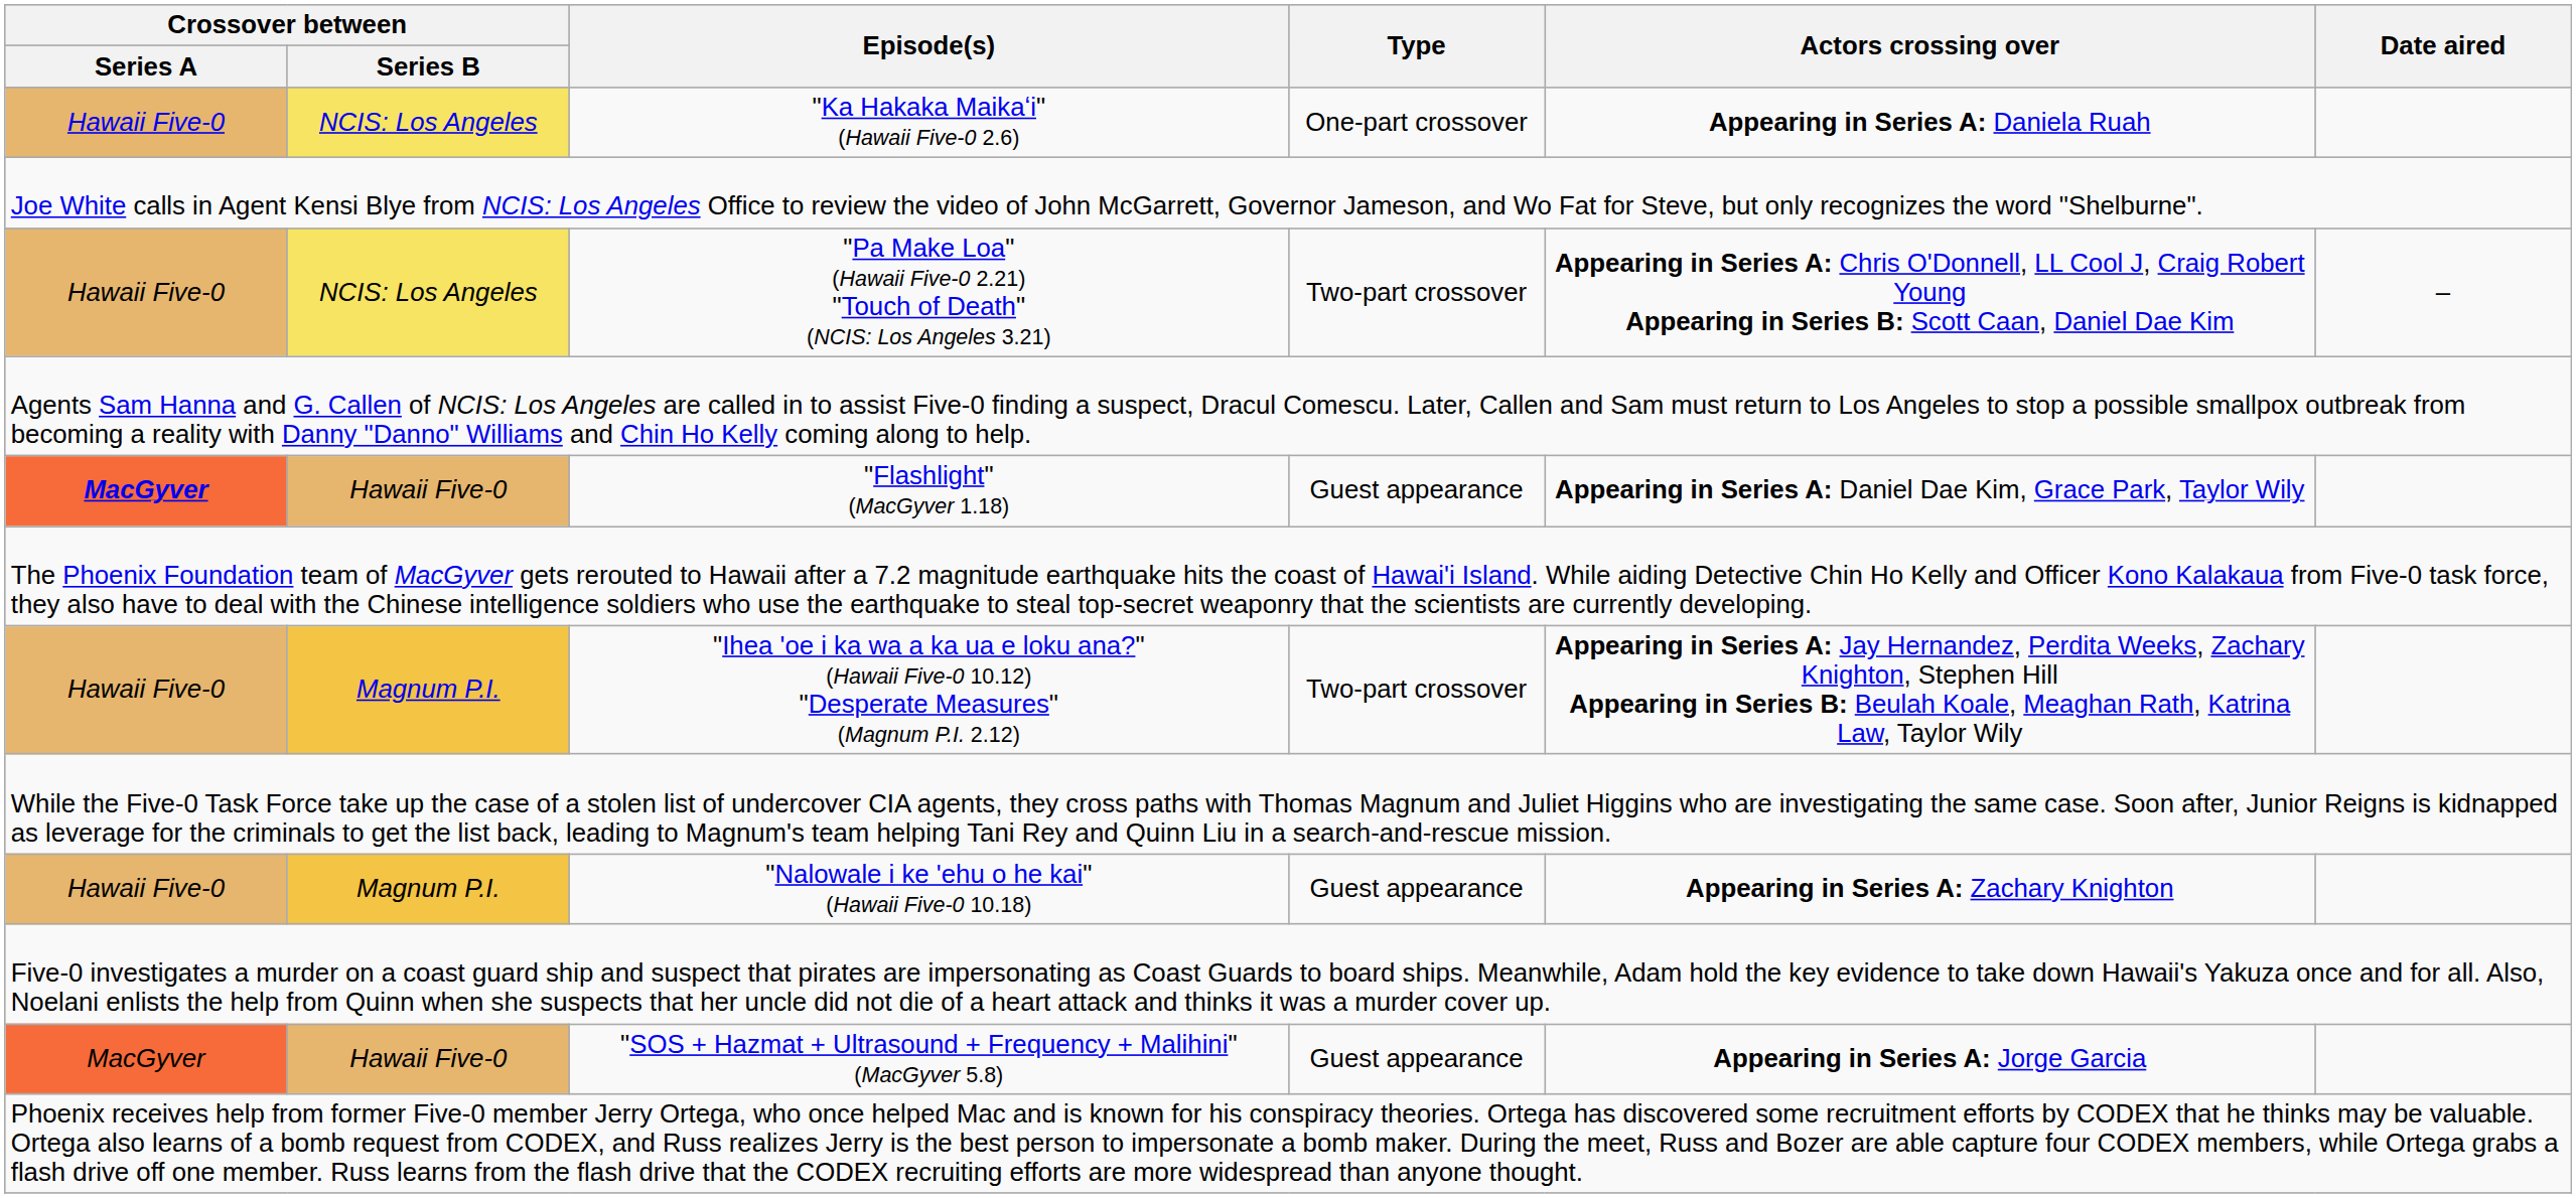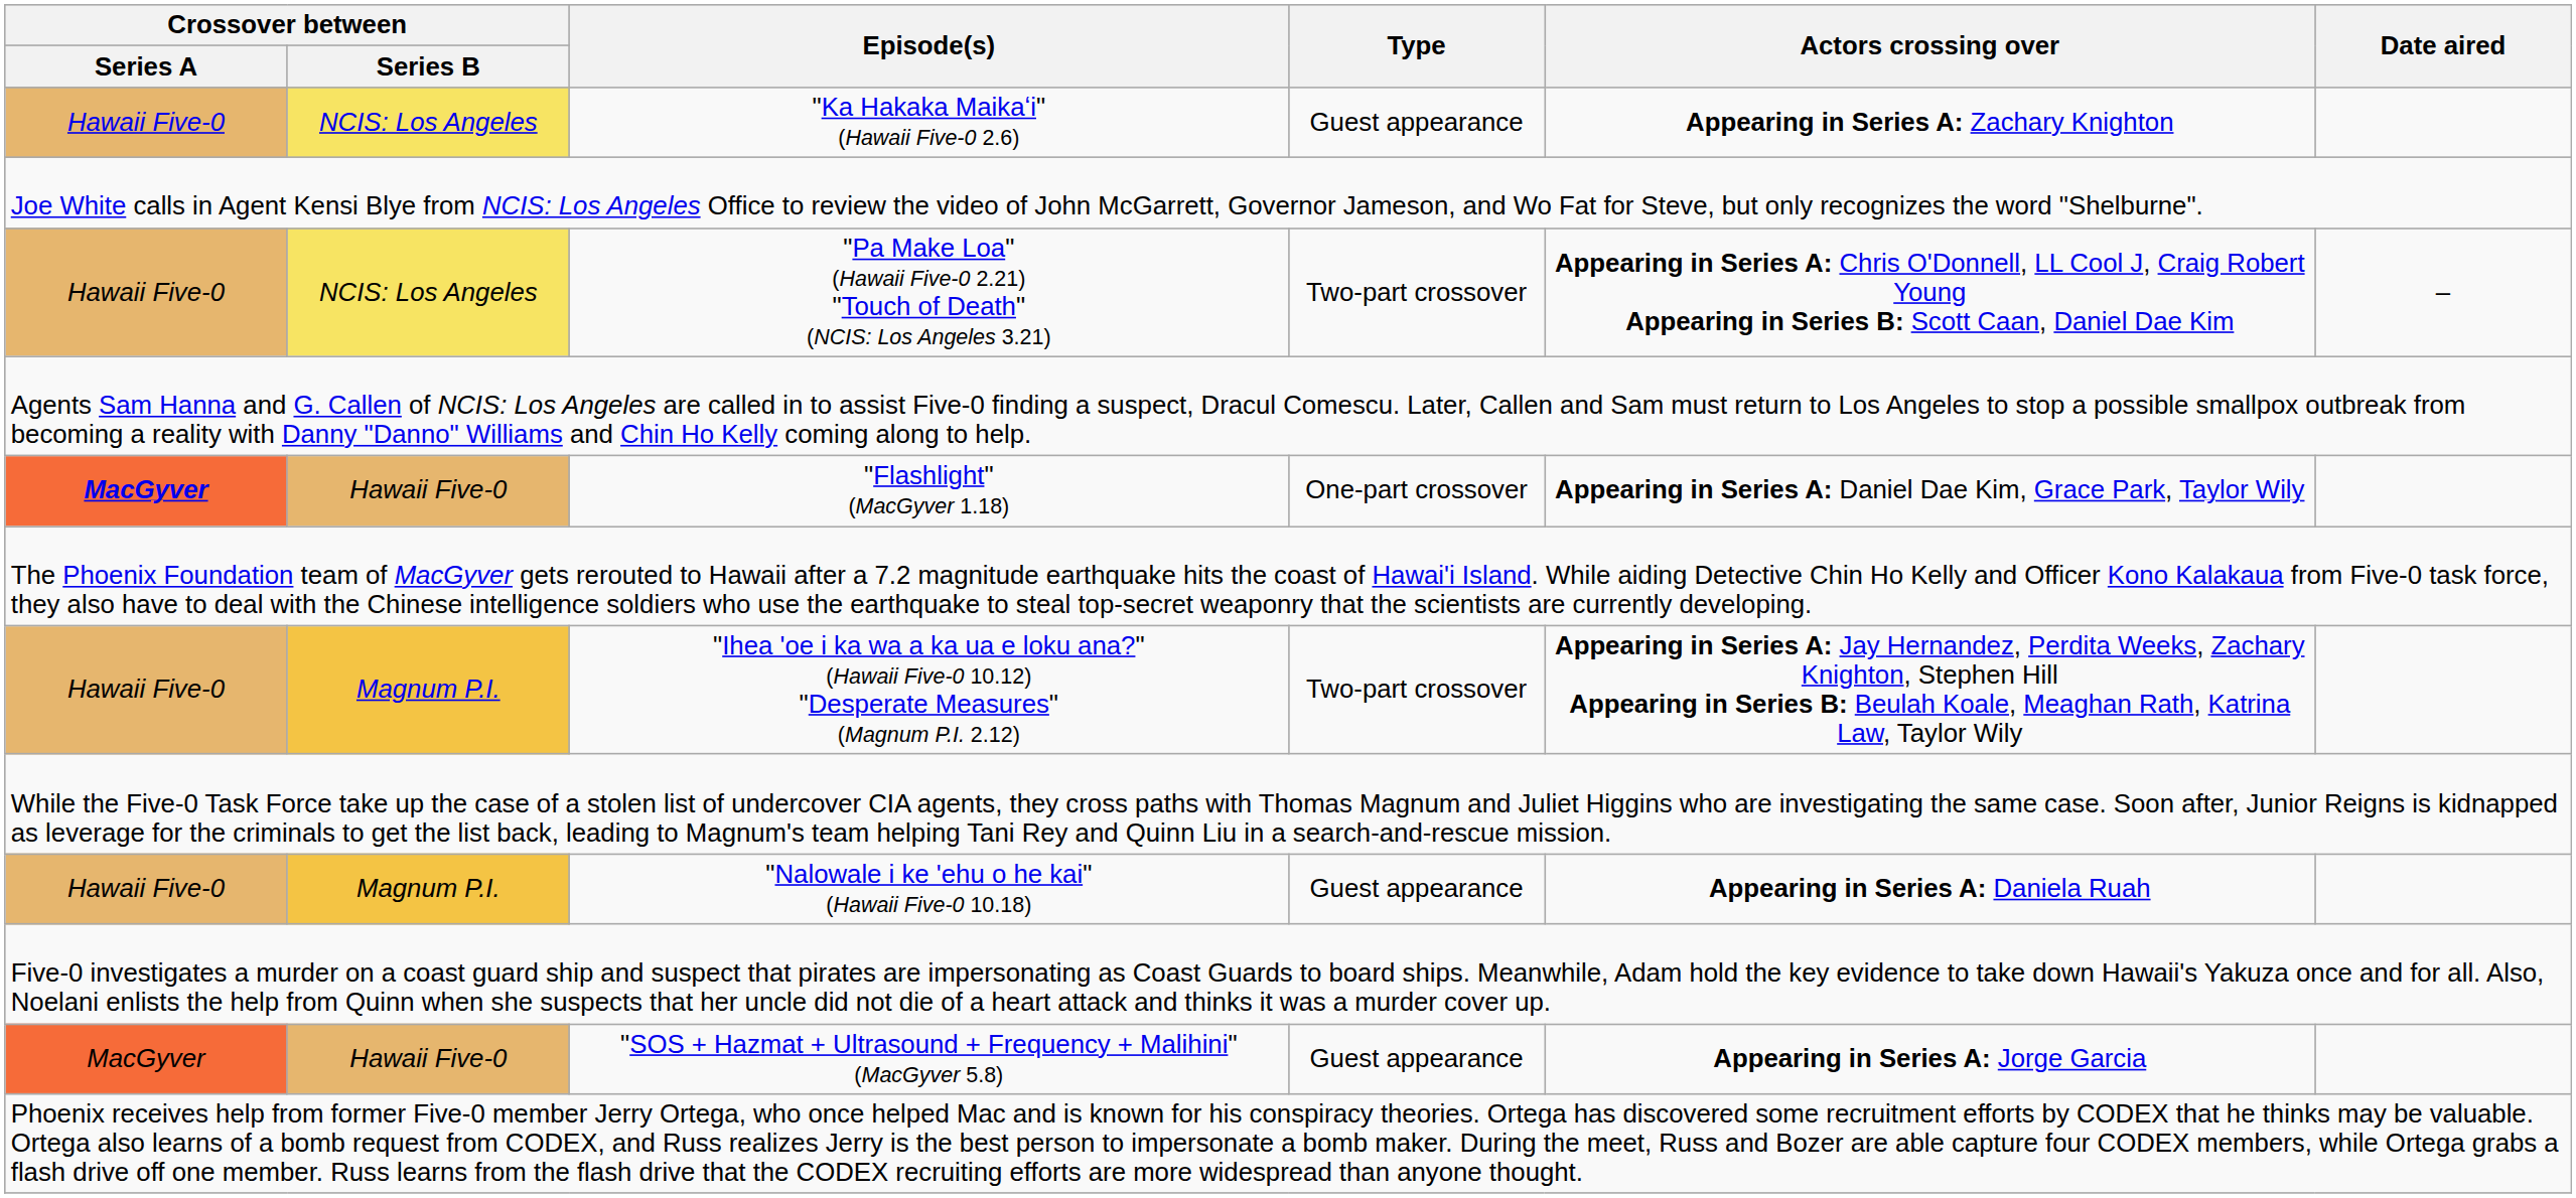 <table class="wikitable" border="1" width="100%" style="text-align:center;">
 <tr>
 <th colspan="2" width="22%">Crossover between</th>
 <th rowspan="2">Episode(s)</th>
 <th rowspan="2" width="10%">Type</th>
 <th rowspan="2" width="30%">Actors crossing over</th>
 <th rowspan="2" width="10%">Date aired</th>
 </tr>
 <tr>
 <th width="11%">Series A</th>
 <th width="11%">Series B</th>
 </tr>
 <tr>
 <td style="background:#e6b66e;"><em><a href='#'>Hawaii Five-0</a></em></td>
 <td style="background:#F7E463;"><em><a href='#'>NCIS: Los Angeles</a></em></td>
 <td>"<a href='#'>Ka Hakaka Maikaʻi</a>"<br><small>(<em>Hawaii Five-0</em> 2.6)</small></td>
-<td>One-part crossover</td>
-<td><strong>Appearing in Series A:</strong> <a href='#'>Daniela Ruah</a></td>
+<td>Guest appearance</td>
+<td><strong>Appearing in Series A:</strong> <a href='#'>Zachary Knighton</a></td>
 <td></td>
 </tr>
 <tr>
 <td colspan="6" style="text-align:left;"><br><a href='#'>Joe White</a> calls in Agent Kensi Blye from <em><a href='#'>NCIS: Los Angeles</a></em> Office to review the video of John McGarrett, Governor Jameson, and Wo Fat for Steve, but only recognizes the word "Shelburne".</td>
 </tr>
 <tr>
 <td style="background:#e6b66e;"><em>Hawaii Five-0</em></td>
 <td style="background:#F7E463;"><em>NCIS: Los Angeles</em></td>
 <td>"<a href='#'>Pa Make Loa</a>"<br><small>(<em>Hawaii Five-0</em> 2.21)</small><br>"<a href='#'>Touch of Death</a>"<br><small>(<em>NCIS: Los Angeles</em> 3.21)</small></td>
 <td>Two-part crossover</td>
 <td><strong>Appearing in Series A:</strong> <a href='#'>Chris O'Donnell</a>, <a href='#'>LL Cool J</a>, <a href='#'>Craig Robert Young</a><br><strong>Appearing in Series B:</strong> <a href='#'>Scott Caan</a>, <a href='#'>Daniel Dae Kim</a></td>
 <td> – </td>
 </tr>
 <tr>
 <td colspan="6" style="text-align:left;"><br>Agents <a href='#'>Sam Hanna</a> and <a href='#'>G. Callen</a> of <em>NCIS: Los Angeles</em> are called in to assist Five-0 finding a suspect, Dracul Comescu. Later, Callen and Sam must return to Los Angeles to stop a possible smallpox outbreak from becoming a reality with <a href='#'>Danny "Danno" Williams</a> and <a href='#'>Chin Ho Kelly</a> coming along to help.</td>
 </tr>
 <tr>
 <td style="background:#F66B39;"><strong><em><a href='#'>MacGyver</a></em></strong></td>
 <td style="background:#e6b66e;"><em>Hawaii Five-0</em></td>
 <td>"<a href='#'>Flashlight</a>"<br><small>(<em>MacGyver</em> 1.18)</small></td>
-<td>Guest appearance</td>
+<td>One-part crossover</td>
 <td><strong>Appearing in Series A:</strong> Daniel Dae Kim, <a href='#'>Grace Park</a>, <a href='#'>Taylor Wily</a></td>
 <td></td>
 </tr>
 <tr>
 <td colspan="6" style="text-align:left;"><br>The <a href='#'>Phoenix Foundation</a> team of <em><a href='#'>MacGyver</a></em> gets rerouted to Hawaii after a 7.2 magnitude earthquake hits the coast of <a href='#'>Hawai'i Island</a>. While aiding Detective Chin Ho Kelly and Officer <a href='#'>Kono Kalakaua</a> from Five-0 task force, they also have to deal with the Chinese intelligence soldiers who use the earthquake to steal top-secret weaponry that the scientists are currently developing.</td>
 </tr>
 <tr>
 <td style="background:#e6b66e;"><em>Hawaii Five-0</em></td>
 <td style="background:#F4C444;"><em><a href='#'>Magnum P.I.</a></em></td>
 <td>"<a href='#'>Ihea 'oe i ka wa a ka ua e loku ana?</a>"<br><small>(<em>Hawaii Five-0</em> 10.12)</small><br> "<a href='#'>Desperate Measures</a>"<br><small>(<em>Magnum P.I.</em> 2.12)</small></td>
 <td>Two-part crossover</td>
 <td><strong>Appearing in Series A:</strong> <a href='#'>Jay Hernandez</a>, <a href='#'>Perdita Weeks</a>, <a href='#'>Zachary Knighton</a>, Stephen Hill<br><strong>Appearing in Series B:</strong> <a href='#'>Beulah Koale</a>, <a href='#'>Meaghan Rath</a>, <a href='#'>Katrina Law</a>, Taylor Wily</td>
 <td></td>
 </tr>
 <tr>
 <td colspan="6" style="text-align:left;"><br>While the Five-0 Task Force take up the case of a stolen list of undercover CIA agents, they cross paths with Thomas Magnum and Juliet Higgins who are investigating the same case. Soon after, Junior Reigns is kidnapped as leverage for the criminals to get the list back, leading to Magnum's team helping Tani Rey and Quinn Liu in a search-and-rescue mission.</td>
 </tr>
 <tr>
 <td style="background:#e6b66e;"><em>Hawaii Five-0</em></td>
 <td style="background:#F4C444;"><em>Magnum P.I.</em></td>
 <td>"<a href='#'>Nalowale i ke 'ehu o he kai</a>"<br><small>(<em>Hawaii Five-0</em> 10.18)</small></td>
 <td>Guest appearance</td>
-<td><strong>Appearing in Series A:</strong> <a href='#'>Zachary Knighton</a></td>
+<td><strong>Appearing in Series A:</strong> <a href='#'>Daniela Ruah</a></td>
 <td></td>
 </tr>
 <tr>
 <td colspan="6" style="text-align:left;"><br>Five-0 investigates a murder on a coast guard ship and suspect that pirates are impersonating as Coast Guards to board ships. Meanwhile, Adam hold the key evidence to take down Hawaii's Yakuza once and for all. Also, Noelani enlists the help from Quinn when she suspects that her uncle did not die of a heart attack and thinks it was a murder cover up.</td>
 </tr>
 <tr>
 <td style="background:#F66B39;"><em>MacGyver</em></td>
 <td style="background:#e6b66e;"><em>Hawaii Five-0</em></td>
 <td>"<a href='#'>SOS + Hazmat + Ultrasound + Frequency + Malihini</a>"<br><small>(<em>MacGyver</em> 5.8)</small></td>
 <td>Guest appearance</td>
 <td><strong>Appearing in Series A:</strong> <a href='#'>Jorge Garcia</a></td>
 <td></td>
 </tr>
 <tr>
 <td colspan="6" style="text-align:left;">Phoenix receives help from former Five-0 member Jerry Ortega, who once helped Mac and is known for his conspiracy theories. Ortega has discovered some recruitment efforts by CODEX that he thinks may be valuable. Ortega also learns of a bomb request from CODEX, and Russ realizes Jerry is the best person to impersonate a bomb maker. During the meet, Russ and Bozer are able capture four CODEX members, while Ortega grabs a flash drive off one member. Russ learns from the flash drive that the CODEX recruiting efforts are more widespread than anyone thought.</td>
 </tr>
 </table>
